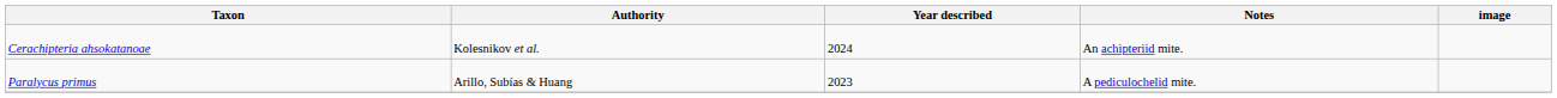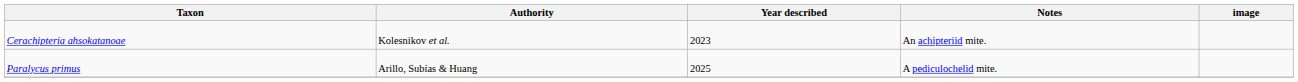 <table class="wikitable sortable" align="center" width="100%">
 <tr>
 <th>Taxon</th>
 <th>Authority</th>
 <th>Year described</th>
 <th>Notes</th>
 <th>image</th>
 </tr>
 <tr>
 <td><br><em><a href='#'>Cerachipteria ahsokatanoae</a></em></td>
 <td><br>Kolesnikov <em>et al.</em></td>
-<td><br>2024</td>
+<td><br>2023</td>
 <td><br>An <a href='#'>achipteriid</a> mite.</td>
 <td></td>
 </tr>
 <tr>
 <td><br><em><a href='#'>Paralycus primus</a></em></td>
 <td><br>Arillo, Subías & Huang</td>
-<td><br>2023</td>
+<td><br>2025</td>
 <td><br>A <a href='#'>pediculochelid</a> mite.</td>
 <td></td>
 </tr>
 <tr>
 </tr>
 </table>
